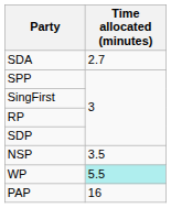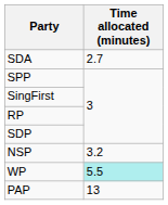 <table class="wikitable">
 <tr>
 <th width=100px>Party</th>
 <th width=100px>Time allocated (minutes)</th>
 </tr>
 <tr>
 <td>SDA</td>
 <td>2.7</td>
 </tr>
 <tr>
 <td>SPP</td>
 <td rowspan="4">3</td>
 </tr>
 <tr>
 <td>SingFirst</td>
 </tr>
 <tr>
 <td>RP</td>
 </tr>
 <tr>
 <td>SDP</td>
 </tr>
 <tr>
 <td>NSP</td>
-<td>3.5</td>
+<td>3.2</td>
 </tr>
 <tr>
 <td>WP</td>
 <td style="background: paleturquoise;">5.5</td>
 </tr>
 <tr>
 <td>PAP</td>
-<td>16</td>
+<td>13</td>
 </tr>
 </table>
